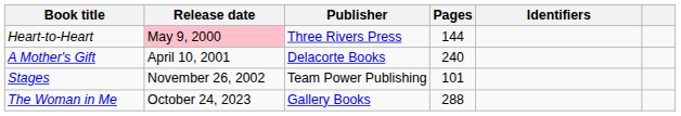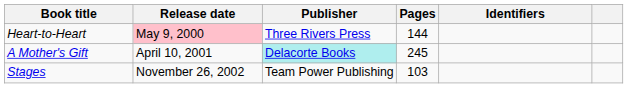 <table class="wikitable style="text-align:center">
 <tr>
 <th scope="col" style="width:10em;">Book title</th>
 <th scope="col" style="width:10em;">Release date</th>
 <th scope="col">Publisher</th>
 <th scope="col" style="width:2em;">Pages</th>
 <th scope="col" style="width:12em;" class="unsortable">Identifiers</th>
 <th scope="col" style="width:2em;" class="unsortable"></th>
 </tr>
 <tr>
 <td><em>Heart-to-Heart</em></td>
 <td style="background: pink;">May 9, 2000</td>
 <td><a href='#'>Three Rivers Press</a></td>
 <td style="text-align:center;">144</td>
 <td style="text-align:center;"></td>
 <td></td>
 </tr>
 <tr>
 <td><em><a href='#'>A Mother's Gift</a></em></td>
 <td>April 10, 2001</td>
-<td><a href='#'>Delacorte Books</a></td>
-<td style="text-align:center;">240</td>
+<td style="background: paleturquoise;"><a href='#'>Delacorte Books</a></td>
+<td style="text-align:center;">245</td>
 <td style="text-align:center;"></td>
 <td></td>
 </tr>
 <tr>
 <td><em><a href='#'>Stages</a></em></td>
 <td>November 26, 2002</td>
 <td>Team Power Publishing</td>
-<td style="text-align:center;">101</td>
-<td style="text-align:center;"></td>
-<td style="text-align:center;"></td>
-</tr>
-<tr>
-<td><em><a href='#'>The Woman in Me</a></em></td>
-<td>October 24, 2023</td>
-<td><a href='#'>Gallery Books</a></td>
-<td style="text-align:center;">288</td>
+<td style="text-align:center;">103</td>
 <td style="text-align:center;"></td>
 <td style="text-align:center;"></td>
 </tr>
 </table>
